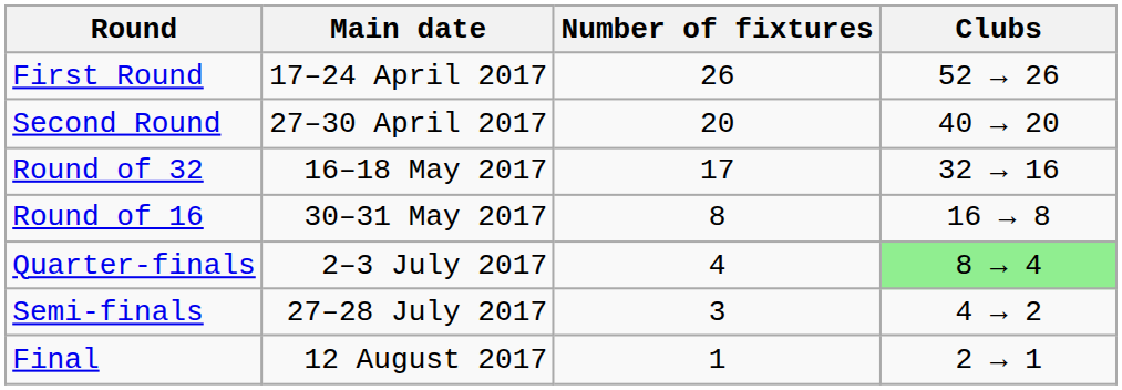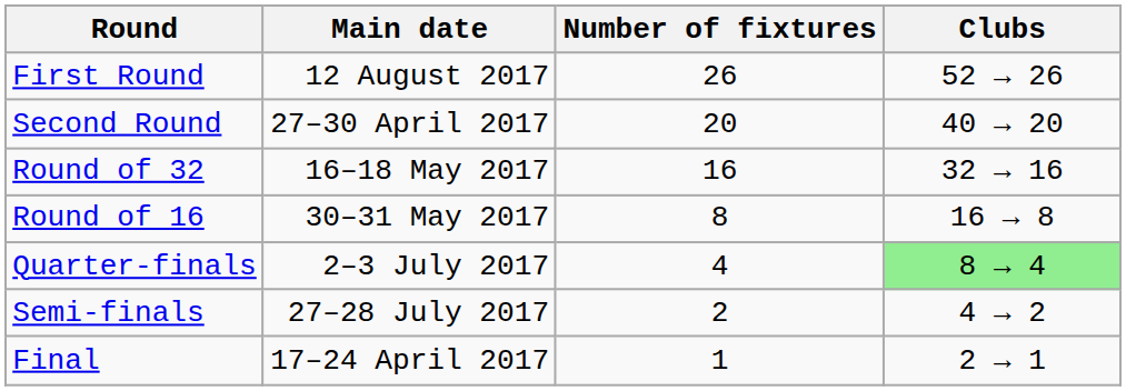 <table class="wikitable" style="text-align:center">
 <tr>
 <th>Round</th>
 <th>Main date</th>
 <th>Number of fixtures</th>
 <th width=100>Clubs</th>
 </tr>
 <tr>
 <td align=left><a href='#'>First Round</a></td>
-<td align=right>17–24 April 2017</td>
+<td align=right>12 August 2017</td>
 <td>26</td>
 <td>52 → 26</td>
 </tr>
 <tr>
 <td align=left><a href='#'>Second Round</a></td>
 <td align=right>27–30 April 2017</td>
 <td>20</td>
 <td>40 → 20</td>
 </tr>
 <tr>
 <td align=left><a href='#'>Round of 32</a></td>
 <td align=right>16–18 May 2017</td>
-<td>17</td>
+<td>16</td>
 <td>32 → 16</td>
 </tr>
 <tr>
 <td align=left><a href='#'>Round of 16</a></td>
 <td align=right>30–31 May 2017</td>
 <td>8</td>
 <td>16 → 8</td>
 </tr>
 <tr>
 <td align=left><a href='#'>Quarter-finals</a></td>
 <td align=right>2–3 July 2017</td>
 <td>4</td>
 <td style="background: lightgreen;">8 → 4</td>
 </tr>
 <tr>
 <td align=left><a href='#'>Semi-finals</a></td>
 <td align=right>27–28 July 2017</td>
-<td>3</td>
+<td>2</td>
 <td>4 → 2</td>
 </tr>
 <tr>
 <td align=left><a href='#'>Final</a></td>
-<td align=right>12 August 2017</td>
+<td align=right>17–24 April 2017</td>
 <td>1</td>
 <td>2 → 1</td>
 </tr>
 </table>
